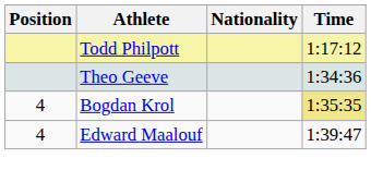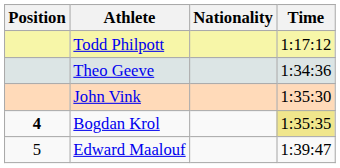 <table class="wikitable sortable">
 <tr>
 <th>Position</th>
 <th>Athlete</th>
 <th>Nationality</th>
 <th>Time</th>
 </tr>
 <tr bgcolor="#F7F6A8">
 <td align=center></td>
 <td><a href='#'>Todd Philpott</a></td>
 <td></td>
 <td>1:17:12</td>
 </tr>
 <tr bgcolor="#DCE5E5">
 <td align=center></td>
 <td><a href='#'>Theo Geeve</a></td>
 <td></td>
 <td>1:34:36</td>
 </tr>
+<tr bgcolor="#FFDAB9">
+<td align=center></td>
+<td><a href='#'>John Vink</a></td>
+<td></td>
+<td>1:35:30</td>
+</tr>
 <tr>
-<td align=center>4</td>
+<td align=center><strong>4</strong></td>
 <td><a href='#'>Bogdan Krol</a></td>
 <td></td>
 <td style="background: khaki;">1:35:35</td>
 </tr>
 <tr>
-<td align=center>4</td>
+<td align=center>5</td>
 <td><a href='#'>Edward Maalouf</a></td>
 <td></td>
 <td>1:39:47</td>
 </tr>
 </table>
